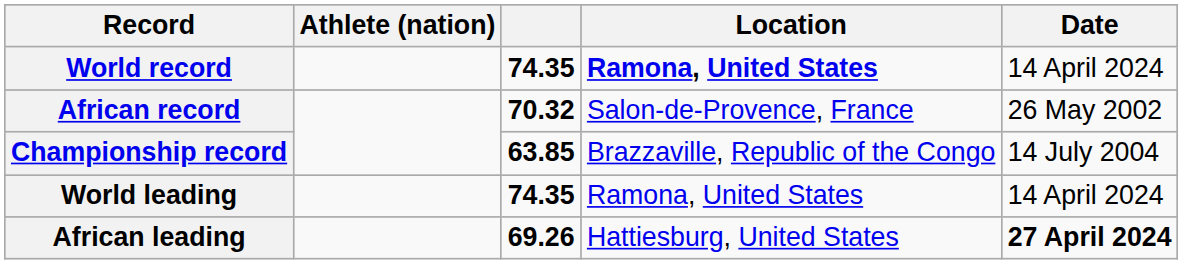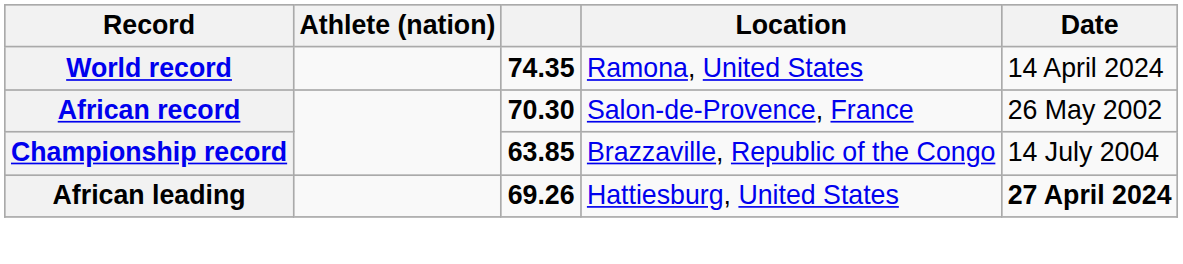 <table class="wikitable">
 <tr>
 <th scope="col">Record</th>
 <th scope="col">Athlete (nation)</th>
 <th scope="col"></th>
 <th scope="col">Location</th>
 <th scope="col">Date</th>
 </tr>
 <tr>
 <th scope="row"><a href='#'>World record</a></th>
 <td></td>
 <td align="center"><strong>74.35</strong></td>
-<td><strong><a href='#'>Ramona</a>, <a href='#'>United States</a></strong></td>
+<td><a href='#'>Ramona</a>, <a href='#'>United States</a></td>
 <td>14 April 2024</td>
 </tr>
 <tr>
 <th scope="row"><a href='#'>African record</a></th>
 <td rowspan="2"></td>
-<td align="center"><strong>70.32</strong></td>
+<td align="center"><strong>70.30</strong></td>
 <td><a href='#'>Salon-de-Provence</a>, <a href='#'>France</a></td>
 <td>26 May 2002</td>
 </tr>
 <tr>
 <th><a href='#'>Championship record</a></th>
 <td align="center"><strong>63.85</strong></td>
 <td><a href='#'>Brazzaville</a>, <a href='#'>Republic of the Congo</a></td>
 <td>14 July 2004</td>
 </tr>
 <tr>
-<th scope="row">World leading</th>
-<td></td>
-<td align="center"><strong>74.35</strong></td>
-<td><a href='#'>Ramona</a>, <a href='#'>United States</a></td>
-<td>14 April 2024</td>
-</tr>
-<tr>
 <th scope="row">African leading</th>
 <td></td>
 <td align="center"><strong>69.26</strong></td>
 <td><a href='#'>Hattiesburg</a>, <a href='#'>United States</a></td>
 <td><strong>27 April 2024</strong></td>
 </tr>
 </table>
